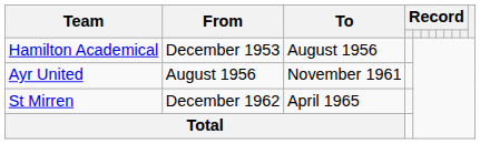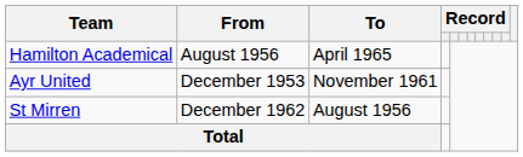 <table class="wikitable" style="text-align: center">
 <tr>
 <th rowspan="2">Team</th>
 <th rowspan="2">From</th>
 <th rowspan="2">To</th>
 <th colspan="8">Record</th>
 <th rowspan=2></th>
 </tr>
 <tr>
 <th></th>
 <th></th>
 <th></th>
 <th></th>
 <th></th>
 <th></th>
 <th></th>
 <th></th>
 </tr>
 <tr>
 <td style="text-align: left;"><a href='#'>Hamilton Academical</a></td>
-<td align=left>December 1953</td>
-<td align=left>August 1956<br></td>
+<td align=left>August 1956</td>
+<td align=left>April 1965<br></td>
 <td></td>
 </tr>
 <tr>
 <td style="text-align: left;"><a href='#'>Ayr United</a></td>
-<td align=left>August 1956</td>
+<td align=left>December 1953</td>
 <td align=left>November 1961<br></td>
 <td></td>
 </tr>
 <tr>
 <td style="text-align: left;"><a href='#'>St Mirren</a></td>
 <td align=left>December 1962</td>
-<td align=left>April 1965<br></td>
+<td align=left>August 1956<br></td>
 <td></td>
 </tr>
 <tr>
 <th colspan="3">Total<br></th>
 <td></td>
 </tr>
 </table>
